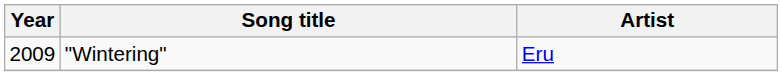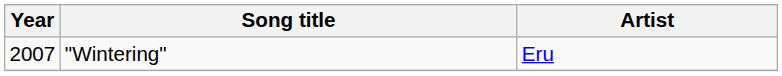 <table class="wikitable" style="width:600px">
 <tr>
 <th width=10>Year</th>
 <th>Song title</th>
 <th>Artist</th>
 </tr>
 <tr>
-<td>2009</td>
+<td>2007</td>
 <td>"Wintering"</td>
 <td><a href='#'>Eru</a></td>
 </tr>
 <tr>
 </tr>
 </table>
